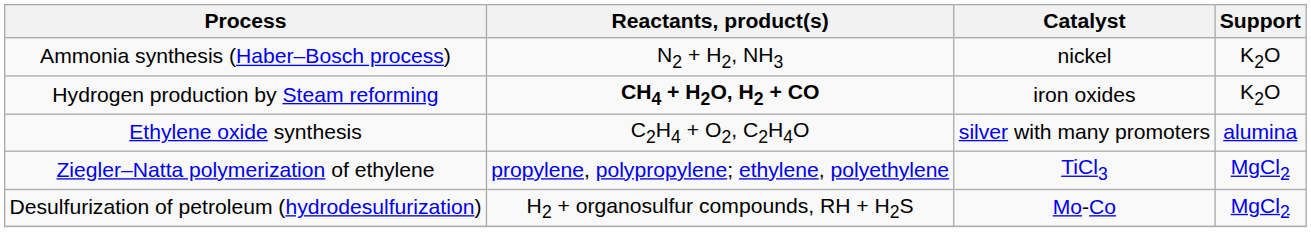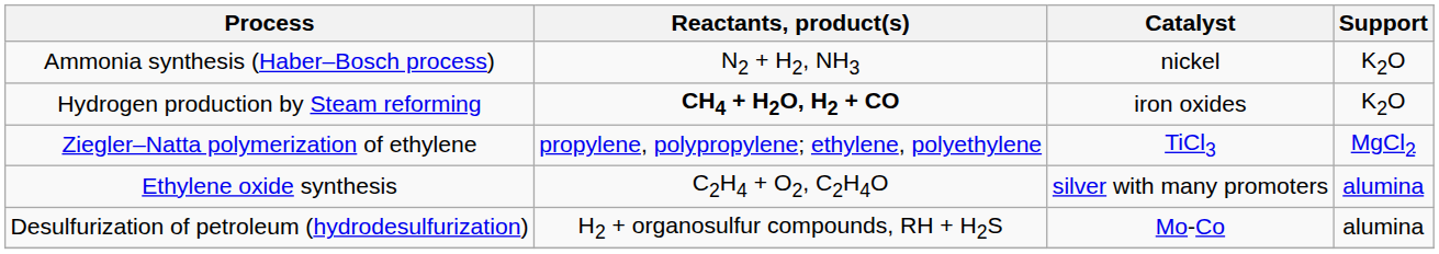 <table class="wikitable" style = "text-align:center"|>
 <tr>
 <th>Process</th>
 <th>Reactants, product(s)</th>
 <th>Catalyst</th>
 <th>Support</th>
 </tr>
 <tr>
 <td>Ammonia synthesis (<a href='#'>Haber–Bosch process</a>)</td>
 <td>N<sub>2</sub> + H<sub>2</sub>, NH<sub>3</sub></td>
 <td>nickel</td>
 <td>K<sub>2</sub>O</td>
 </tr>
 <tr>
 <td>Hydrogen production by <a href='#'>Steam reforming</a></td>
 <td><strong>CH<sub>4</sub> + H<sub>2</sub>O, H<sub>2</sub> + CO</strong></td>
 <td>iron oxides</td>
 <td>K<sub>2</sub>O</td>
 </tr>
 <tr>
+<td><a href='#'>Ziegler–Natta polymerization</a> of ethylene</td>
+<td><a href='#'>propylene</a>, <a href='#'>polypropylene</a>; <a href='#'>ethylene</a>, <a href='#'>polyethylene</a></td>
+<td><a href='#'>TiCl<sub>3</sub></a></td>
+<td><a href='#'>MgCl<sub>2</sub></a></td>
+</tr>
+<tr>
 <td><a href='#'>Ethylene oxide</a> synthesis</td>
 <td>C<sub>2</sub>H<sub>4</sub> + O<sub>2</sub>, C<sub>2</sub>H<sub>4</sub>O</td>
 <td><a href='#'>silver</a> with many promoters</td>
 <td><a href='#'>alumina</a></td>
 </tr>
 <tr>
-<td><a href='#'>Ziegler–Natta polymerization</a> of ethylene</td>
-<td><a href='#'>propylene</a>, <a href='#'>polypropylene</a>; <a href='#'>ethylene</a>, <a href='#'>polyethylene</a></td>
-<td><a href='#'>TiCl<sub>3</sub></a></td>
-<td><a href='#'>MgCl<sub>2</sub></a></td>
-</tr>
-<tr>
 <td>Desulfurization of petroleum (<a href='#'>hydrodesulfurization</a>)</td>
 <td>H<sub>2</sub> + organosulfur compounds, RH + H<sub>2</sub>S</td>
 <td><a href='#'>Mo</a>-<a href='#'>Co</a></td>
-<td><a href='#'>MgCl<sub>2</sub></a></td>
+<td>alumina</td>
 </tr>
 <tr>
 </tr>
 </table>
